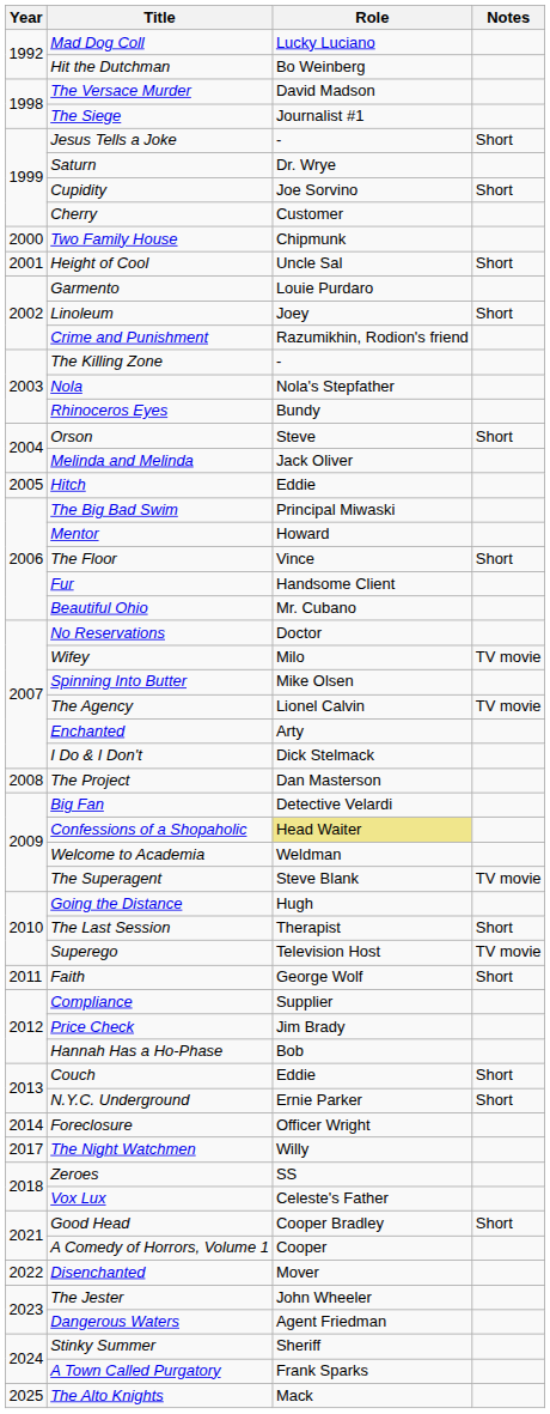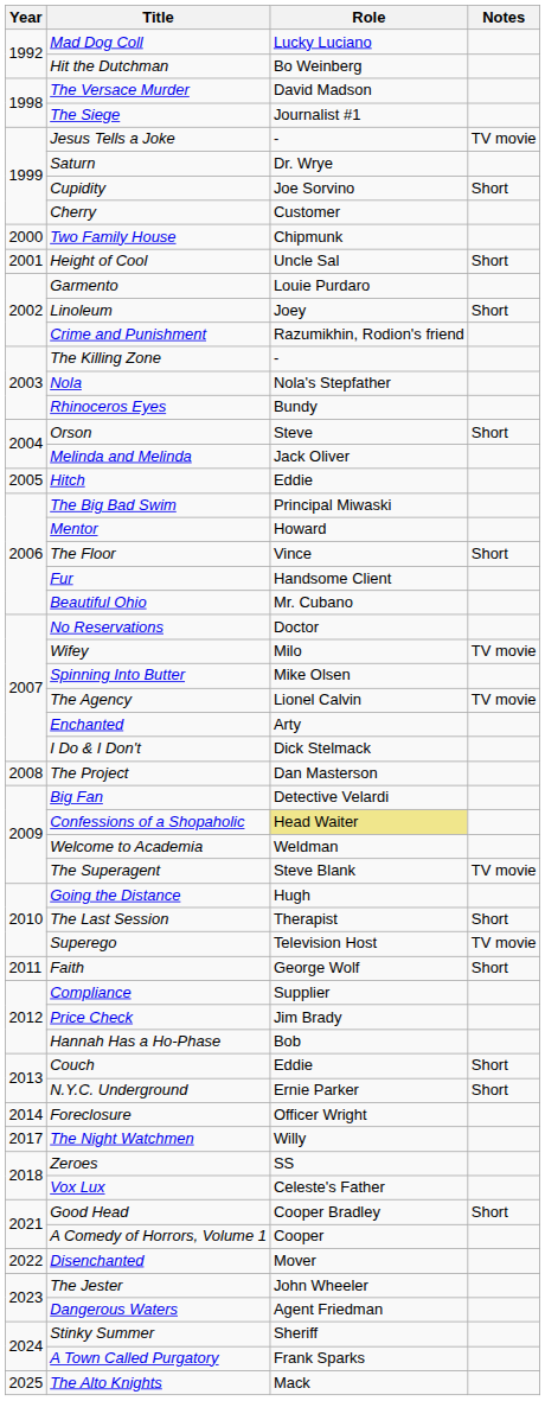 <table class="wikitable sortable">
 <tr>
 <th>Year</th>
 <th>Title</th>
 <th>Role</th>
 <th>Notes</th>
 </tr>
 <tr>
 <td rowspan="2">1992</td>
 <td><em><a href='#'>Mad Dog Coll</a></em></td>
 <td><a href='#'>Lucky Luciano</a></td>
 <td></td>
 </tr>
 <tr>
 <td><em>Hit the Dutchman</em></td>
 <td>Bo Weinberg</td>
 <td></td>
 </tr>
 <tr>
 <td rowspan="2">1998</td>
 <td><em><a href='#'>The Versace Murder</a></em></td>
 <td>David Madson</td>
 <td></td>
 </tr>
 <tr>
 <td><em><a href='#'>The Siege</a></em></td>
 <td>Journalist #1</td>
 <td></td>
 </tr>
 <tr>
 <td rowspan="4">1999</td>
 <td><em>Jesus Tells a Joke</em></td>
 <td>-</td>
-<td>Short</td>
+<td>TV movie</td>
 </tr>
 <tr>
 <td><em>Saturn</em></td>
 <td>Dr. Wrye</td>
 <td></td>
 </tr>
 <tr>
 <td><em>Cupidity</em></td>
 <td>Joe Sorvino</td>
 <td>Short</td>
 </tr>
 <tr>
 <td><em>Cherry</em></td>
 <td>Customer</td>
 <td></td>
 </tr>
 <tr>
 <td>2000</td>
 <td><em><a href='#'>Two Family House</a></em></td>
 <td>Chipmunk</td>
 <td></td>
 </tr>
 <tr>
 <td>2001</td>
 <td><em>Height of Cool</em></td>
 <td>Uncle Sal</td>
 <td>Short</td>
 </tr>
 <tr>
 <td rowspan="3">2002</td>
 <td><em>Garmento</em></td>
 <td>Louie Purdaro</td>
 <td></td>
 </tr>
 <tr>
 <td><em>Linoleum</em></td>
 <td>Joey</td>
 <td>Short</td>
 </tr>
 <tr>
 <td><em><a href='#'>Crime and Punishment</a></em></td>
 <td>Razumikhin, Rodion's friend</td>
 <td></td>
 </tr>
 <tr>
 <td rowspan="3">2003</td>
 <td><em>The Killing Zone</em></td>
 <td>-</td>
 <td></td>
 </tr>
 <tr>
 <td><em><a href='#'>Nola</a></em></td>
 <td>Nola's Stepfather</td>
 <td></td>
 </tr>
 <tr>
 <td><em><a href='#'>Rhinoceros Eyes</a></em></td>
 <td>Bundy</td>
 <td></td>
 </tr>
 <tr>
 <td rowspan="2">2004</td>
 <td><em>Orson</em></td>
 <td>Steve</td>
 <td>Short</td>
 </tr>
 <tr>
 <td><em><a href='#'>Melinda and Melinda</a></em></td>
 <td>Jack Oliver</td>
 <td></td>
 </tr>
 <tr>
 <td>2005</td>
 <td><em><a href='#'>Hitch</a></em></td>
 <td>Eddie</td>
 <td></td>
 </tr>
 <tr>
 <td rowspan="5">2006</td>
 <td><em><a href='#'>The Big Bad Swim</a></em></td>
 <td>Principal Miwaski</td>
 <td></td>
 </tr>
 <tr>
 <td><em><a href='#'>Mentor</a></em></td>
 <td>Howard</td>
 <td></td>
 </tr>
 <tr>
 <td><em>The Floor</em></td>
 <td>Vince</td>
 <td>Short</td>
 </tr>
 <tr>
 <td><em><a href='#'>Fur</a></em></td>
 <td>Handsome Client</td>
 <td></td>
 </tr>
 <tr>
 <td><em><a href='#'>Beautiful Ohio</a></em></td>
 <td>Mr. Cubano</td>
 <td></td>
 </tr>
 <tr>
 <td rowspan="6">2007</td>
 <td><em><a href='#'>No Reservations</a></em></td>
 <td>Doctor</td>
 <td></td>
 </tr>
 <tr>
 <td><em>Wifey</em></td>
 <td>Milo</td>
 <td>TV movie</td>
 </tr>
 <tr>
 <td><em><a href='#'>Spinning Into Butter</a></em></td>
 <td>Mike Olsen</td>
 <td></td>
 </tr>
 <tr>
 <td><em>The Agency</em></td>
 <td>Lionel Calvin</td>
 <td>TV movie</td>
 </tr>
 <tr>
 <td><em><a href='#'>Enchanted</a></em></td>
 <td>Arty</td>
 <td></td>
 </tr>
 <tr>
 <td><em>I Do & I Don't</em></td>
 <td>Dick Stelmack</td>
 <td></td>
 </tr>
 <tr>
 <td>2008</td>
 <td><em>The Project</em></td>
 <td>Dan Masterson</td>
 <td></td>
 </tr>
 <tr>
 <td rowspan="4">2009</td>
 <td><em><a href='#'>Big Fan</a></em></td>
 <td>Detective Velardi</td>
 <td></td>
 </tr>
 <tr>
 <td><em><a href='#'>Confessions of a Shopaholic</a></em></td>
 <td style="background: khaki;">Head Waiter</td>
 <td></td>
 </tr>
 <tr>
 <td><em>Welcome to Academia</em></td>
 <td>Weldman</td>
 <td></td>
 </tr>
 <tr>
 <td><em>The Superagent</em></td>
 <td>Steve Blank</td>
 <td>TV movie</td>
 </tr>
 <tr>
 <td rowspan="3">2010</td>
 <td><em><a href='#'>Going the Distance</a></em></td>
 <td>Hugh</td>
 <td></td>
 </tr>
 <tr>
 <td><em>The Last Session</em></td>
 <td>Therapist</td>
 <td>Short</td>
 </tr>
 <tr>
 <td><em>Superego</em></td>
 <td>Television Host</td>
 <td>TV movie</td>
 </tr>
 <tr>
 <td>2011</td>
 <td><em>Faith</em></td>
 <td>George Wolf</td>
 <td>Short</td>
 </tr>
 <tr>
 <td rowspan="3">2012</td>
 <td><em><a href='#'>Compliance</a></em></td>
 <td>Supplier</td>
 <td></td>
 </tr>
 <tr>
 <td><em><a href='#'>Price Check</a></em></td>
 <td>Jim Brady</td>
 <td></td>
 </tr>
 <tr>
 <td><em>Hannah Has a Ho-Phase</em></td>
 <td>Bob</td>
 <td></td>
 </tr>
 <tr>
 <td rowspan="2">2013</td>
 <td><em>Couch</em></td>
 <td>Eddie</td>
 <td>Short</td>
 </tr>
 <tr>
 <td><em>N.Y.C. Underground</em></td>
 <td>Ernie Parker</td>
 <td>Short</td>
 </tr>
 <tr>
 <td>2014</td>
 <td><em>Foreclosure</em></td>
 <td>Officer Wright</td>
 <td></td>
 </tr>
 <tr>
 <td>2017</td>
 <td><em><a href='#'>The Night Watchmen</a></em></td>
 <td>Willy</td>
 <td></td>
 </tr>
 <tr>
 <td rowspan="2">2018</td>
 <td><em>Zeroes</em></td>
 <td>SS</td>
 <td></td>
 </tr>
 <tr>
 <td><em><a href='#'>Vox Lux</a></em></td>
 <td>Celeste's Father</td>
 <td></td>
 </tr>
 <tr>
 <td rowspan="2">2021</td>
 <td><em>Good Head</em></td>
 <td>Cooper Bradley</td>
 <td>Short</td>
 </tr>
 <tr>
 <td><em>A Comedy of Horrors, Volume 1</em></td>
 <td>Cooper</td>
 <td></td>
 </tr>
 <tr>
 <td>2022</td>
 <td><em><a href='#'>Disenchanted</a></em></td>
 <td>Mover</td>
 <td></td>
 </tr>
 <tr>
 <td rowspan="2">2023</td>
 <td><em>The Jester</em></td>
 <td>John Wheeler</td>
 <td></td>
 </tr>
 <tr>
 <td><em><a href='#'>Dangerous Waters</a></em></td>
 <td>Agent Friedman</td>
 <td></td>
 </tr>
 <tr>
 <td rowspan="2">2024</td>
 <td><em>Stinky Summer</em></td>
 <td>Sheriff</td>
 <td></td>
 </tr>
 <tr>
 <td><em><a href='#'>A Town Called Purgatory</a></em></td>
 <td>Frank Sparks</td>
 <td></td>
 </tr>
 <tr>
 <td>2025</td>
 <td><em><a href='#'>The Alto Knights</a></em></td>
 <td>Mack</td>
 <td></td>
 </tr>
 </table>
